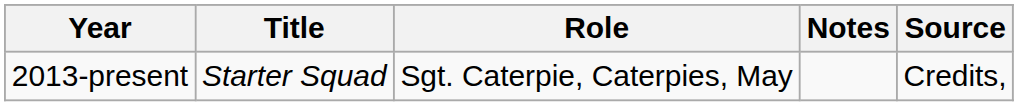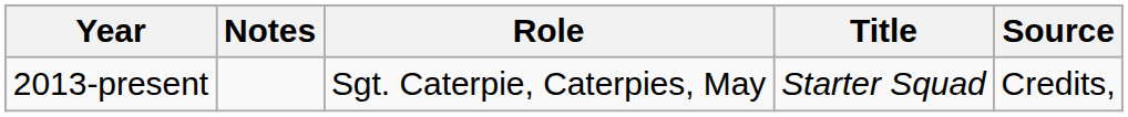 <table class="wikitable sortable mw-collapsible plainrowheaders">
 <tr>
 <th>Year</th>
+<th class="unsortable">Notes</th>
+<th>Role</th>
 <th>Title</th>
-<th>Role</th>
-<th class="unsortable">Notes</th>
 <th class="unsortable">Source</th>
 </tr>
 <tr>
 <td>2013-present</td>
+<td></td>
+<td>Sgt. Caterpie, Caterpies, May</td>
 <td><em>Starter Squad</em></td>
-<td>Sgt. Caterpie, Caterpies, May</td>
-<td></td>
 <td>Credits, </td>
 </tr>
 </table>
